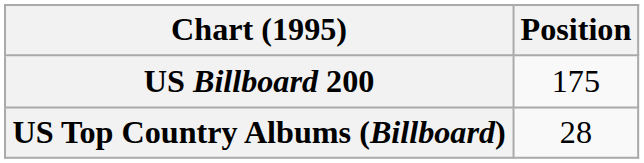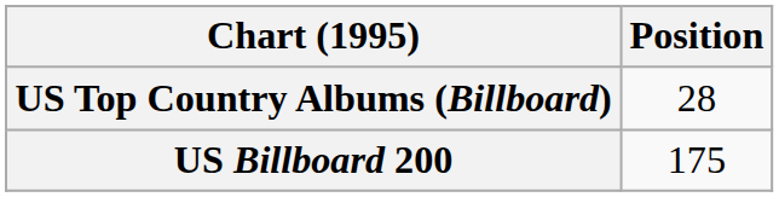 <table class="wikitable sortable plainrowheaders" style="text-align:center">
 <tr>
 <th scope="col">Chart (1995)</th>
 <th scope="col">Position</th>
 </tr>
 <tr>
+<th scope="row">US Top Country Albums (<em>Billboard</em>)</th>
+<td>28</td>
+</tr>
+<tr>
 <th scope="row">US <em>Billboard</em> 200</th>
 <td>175</td>
 </tr>
-<tr>
-<th scope="row">US Top Country Albums (<em>Billboard</em>)</th>
-<td>28</td>
-</tr>
 </table>
